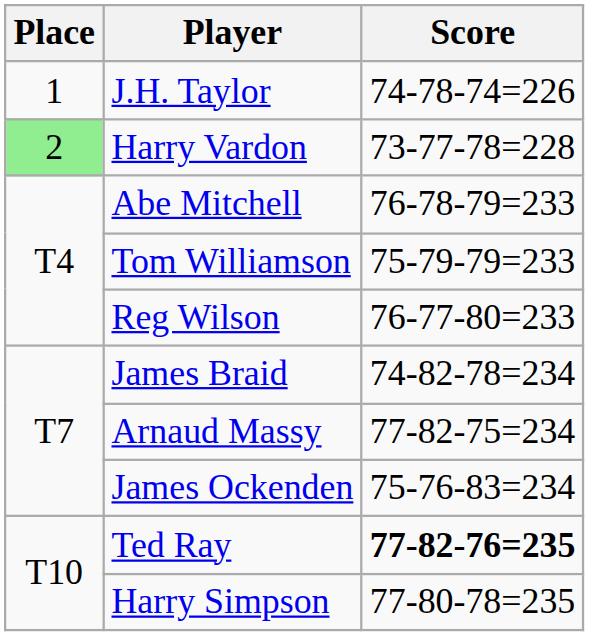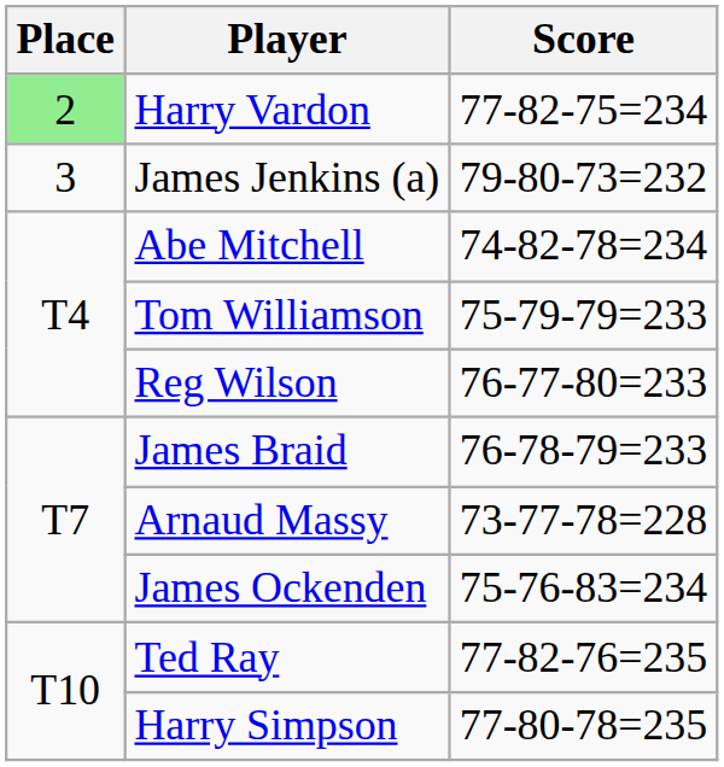 <table class=wikitable>
 <tr>
 <th>Place</th>
 <th>Player</th>
 <th>Score</th>
 </tr>
 <tr>
-<td align=center>1</td>
-<td> <a href='#'>J.H. Taylor</a></td>
-<td>74-78-74=226</td>
+<td align=center style="background: lightgreen;">2</td>
+<td> <a href='#'>Harry Vardon</a></td>
+<td>77-82-75=234</td>
 </tr>
 <tr>
-<td align=center style="background: lightgreen;">2</td>
-<td> <a href='#'>Harry Vardon</a></td>
-<td>73-77-78=228</td>
+<td align=center>3</td>
+<td> James Jenkins (a)</td>
+<td>79-80-73=232</td>
 </tr>
 <tr>
 <td rowspan=3 align=center>T4</td>
 <td> <a href='#'>Abe Mitchell</a></td>
-<td>76-78-79=233</td>
+<td>74-82-78=234</td>
 </tr>
 <tr>
 <td> <a href='#'>Tom Williamson</a></td>
 <td>75-79-79=233</td>
 </tr>
 <tr>
 <td> <a href='#'>Reg Wilson</a></td>
 <td>76-77-80=233</td>
 </tr>
 <tr>
 <td rowspan=3 align=center>T7</td>
 <td> <a href='#'>James Braid</a></td>
-<td>74-82-78=234</td>
+<td>76-78-79=233</td>
 </tr>
 <tr>
 <td> <a href='#'>Arnaud Massy</a></td>
-<td>77-82-75=234</td>
+<td>73-77-78=228</td>
 </tr>
 <tr>
 <td> <a href='#'>James Ockenden</a></td>
 <td>75-76-83=234</td>
 </tr>
 <tr>
 <td rowspan=2 align=center>T10</td>
 <td> <a href='#'>Ted Ray</a></td>
-<td><strong>77-82-76=235</strong></td>
+<td>77-82-76=235</td>
 </tr>
 <tr>
 <td> <a href='#'>Harry Simpson</a></td>
 <td>77-80-78=235</td>
 </tr>
 </table>
